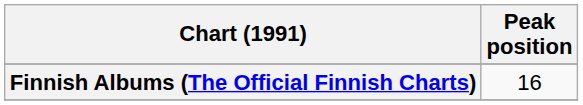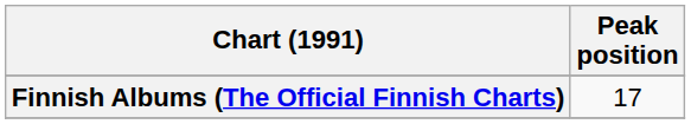 <table class="wikitable sortable plainrowheaders">
 <tr>
 <th>Chart (1991)</th>
 <th>Peak<br>position</th>
 </tr>
 <tr>
 </tr>
 <tr>
 <th scope="row">Finnish Albums (<a href='#'>The Official Finnish Charts</a>)</th>
-<td align="center">16</td>
+<td align="center">17</td>
 </tr>
 <tr>
 </tr>
 <tr>
 </tr>
 </table>
